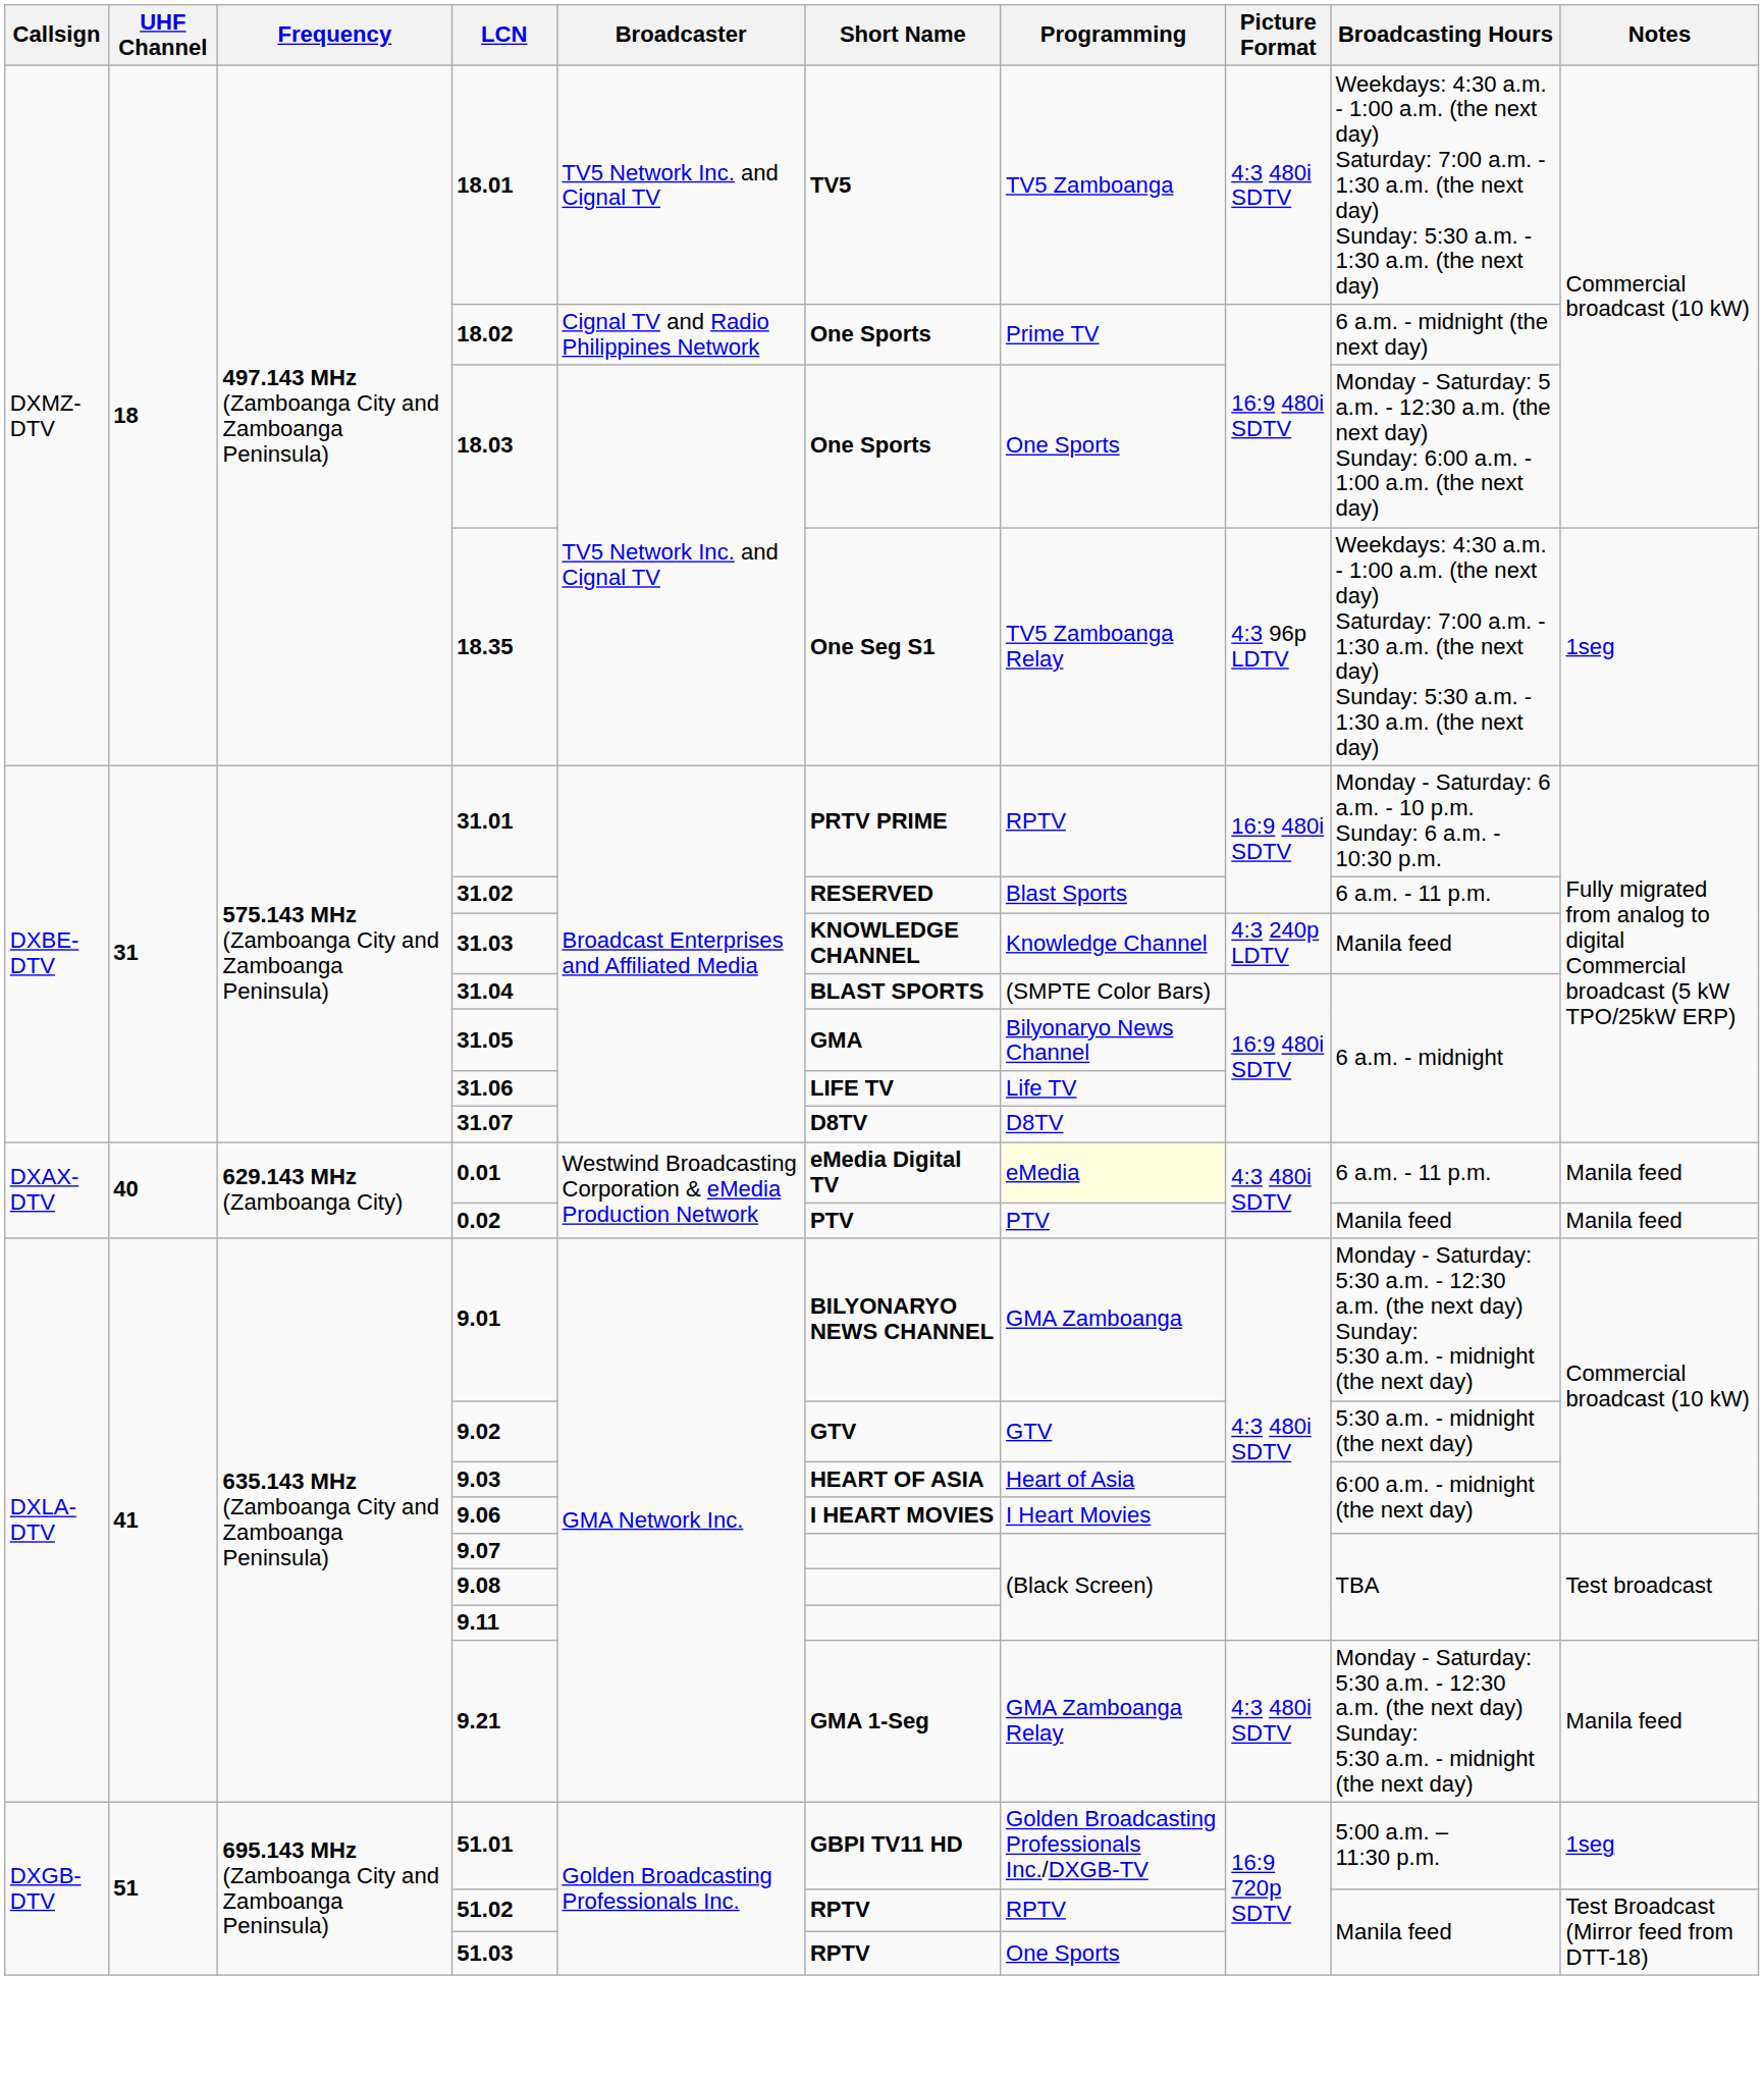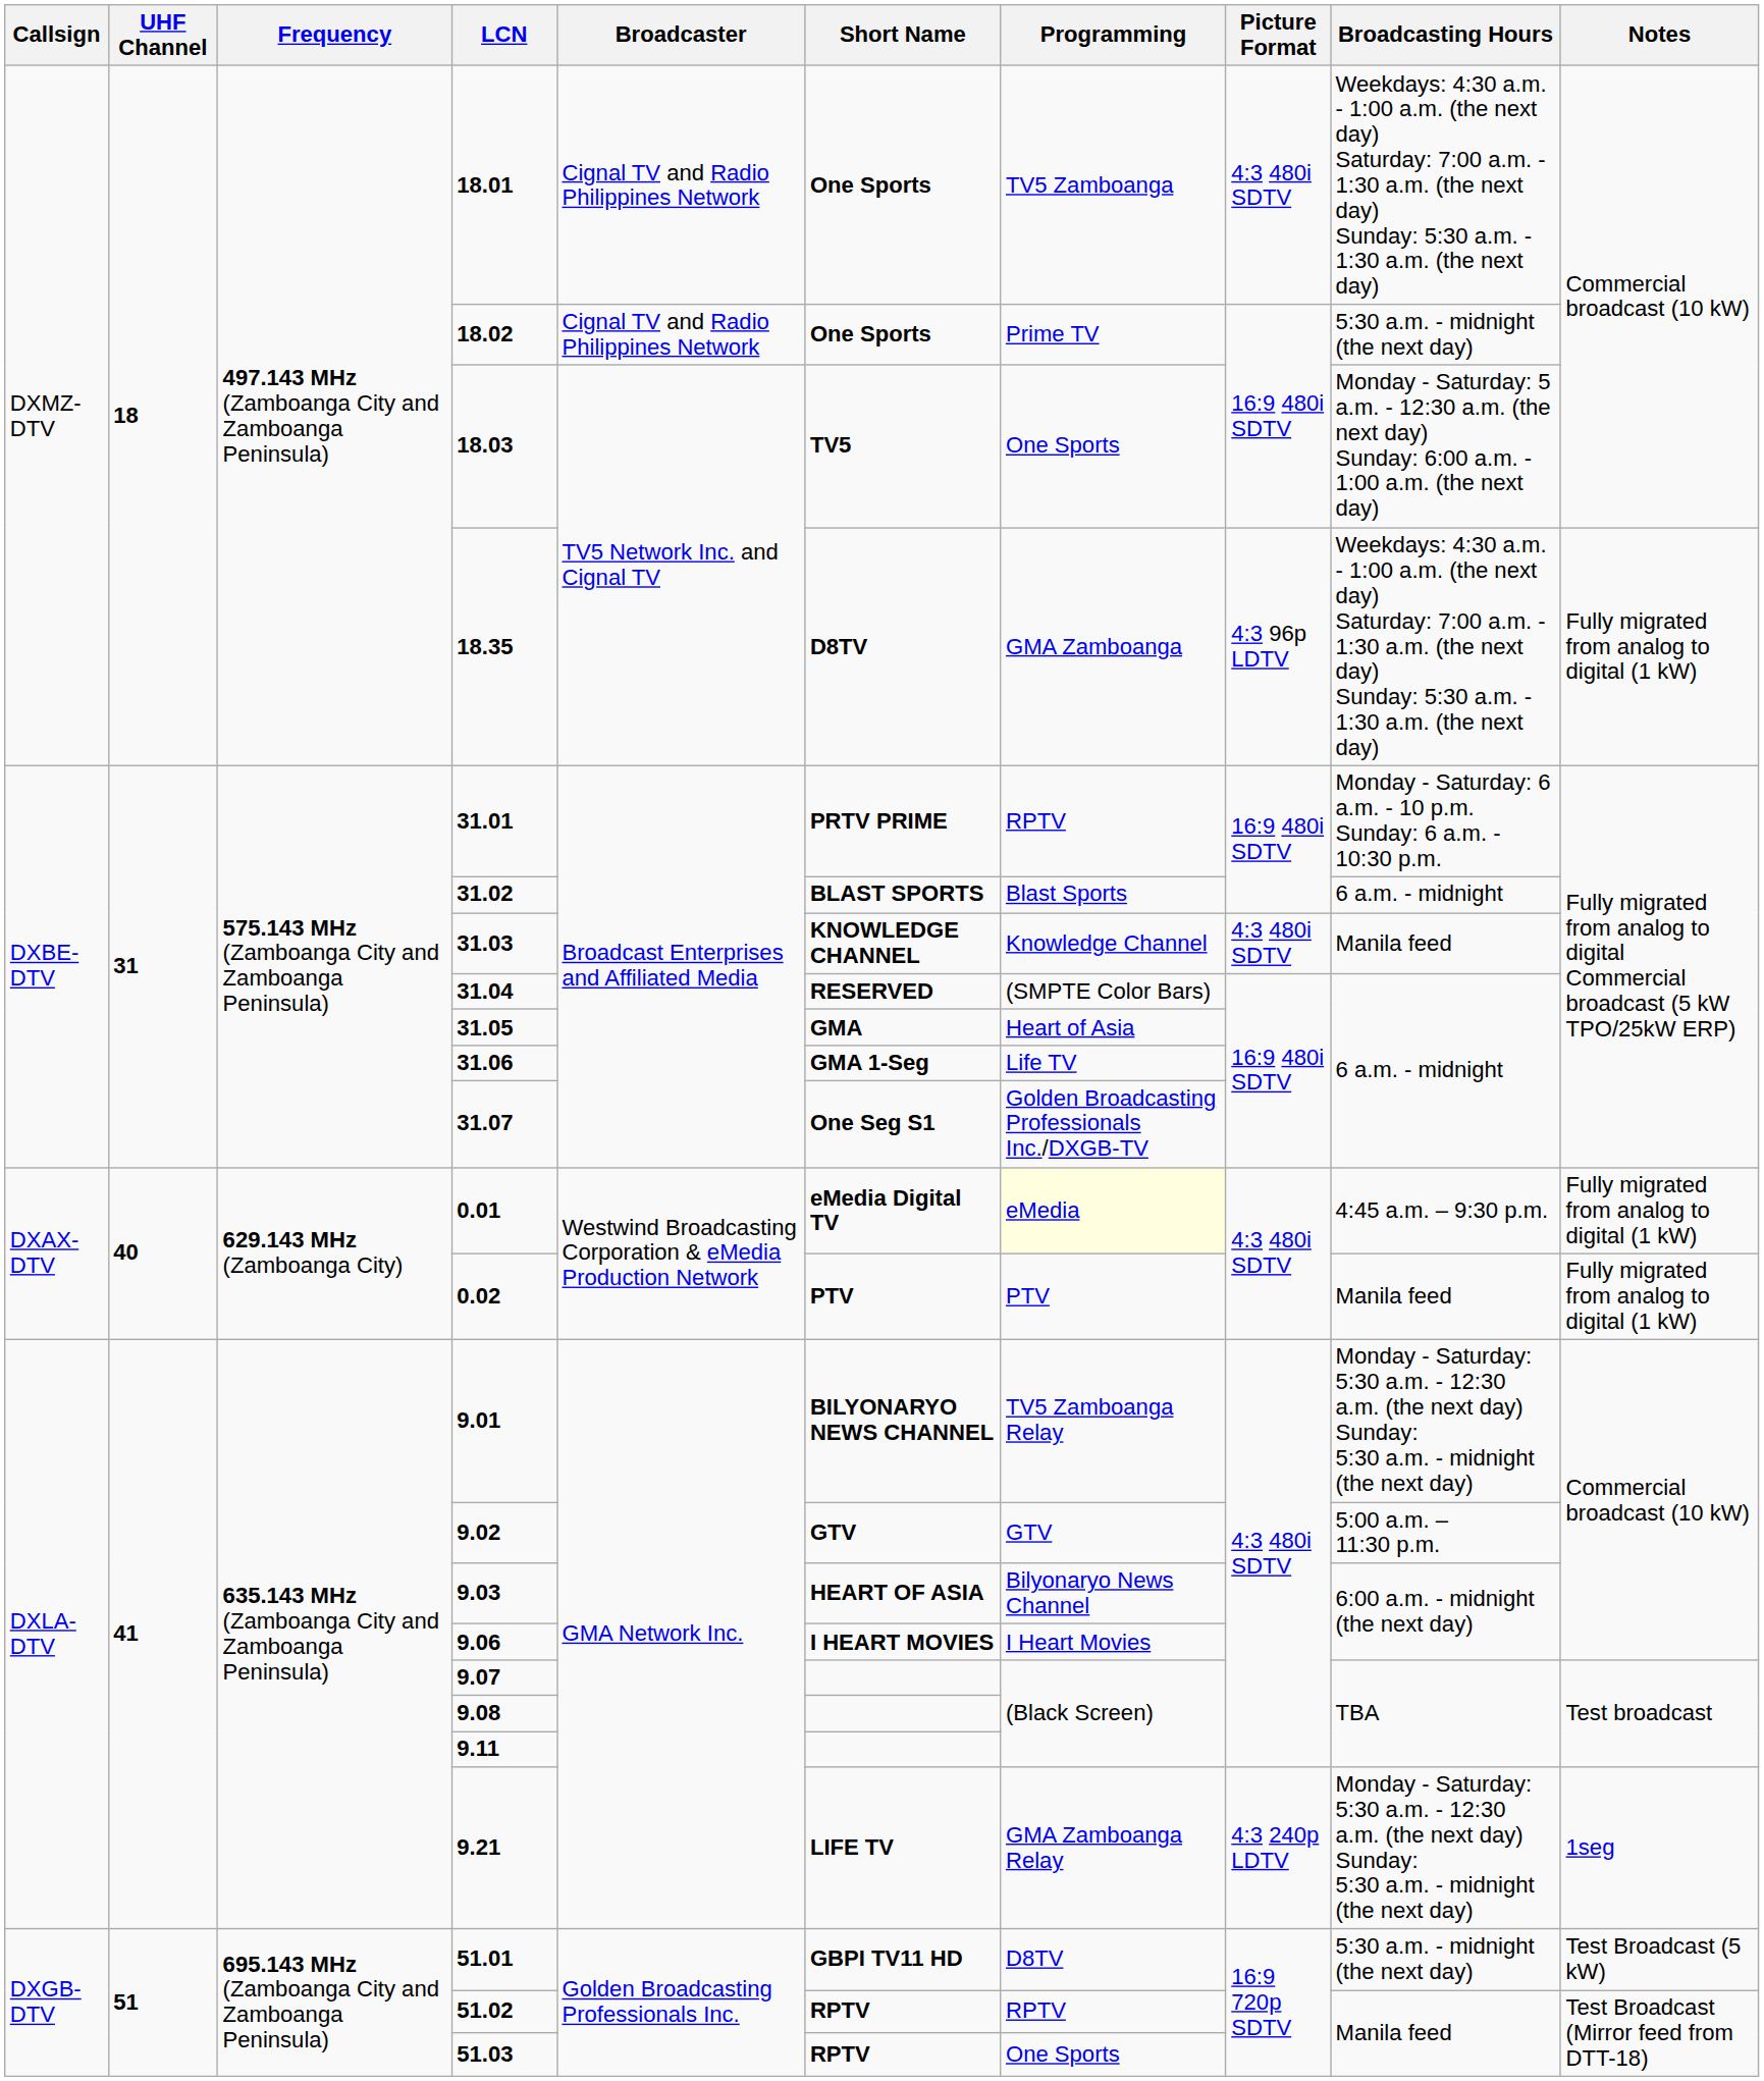 <table class="wikitable sortable">
 <tr>
 <th>Callsign</th>
 <th><a href='#'>UHF</a> Channel</th>
 <th><a href='#'>Frequency</a></th>
 <th width="6%"><a href='#'>LCN</a></th>
 <th>Broadcaster</th>
 <th>Short Name</th>
 <th>Programming</th>
 <th>Picture Format</th>
 <th>Broadcasting Hours</th>
 <th>Notes</th>
 </tr>
 <tr>
 <td rowspan="4">DXMZ-DTV</td>
 <td rowspan="4"><strong>18</strong></td>
 <td rowspan="4"><strong>497.143 MHz</strong><br>(Zamboanga City and Zamboanga Peninsula)</td>
 <td><strong>18.01</strong></td>
-<td rowspan="1"><a href='#'>TV5 Network Inc.</a> and <a href='#'>Cignal TV</a></td>
-<td><strong>TV5</strong></td>
+<td><a href='#'>Cignal TV</a> and <a href='#'>Radio Philippines Network</a></td>
+<td><strong>One Sports</strong></td>
 <td><a href='#'>TV5 Zamboanga</a></td>
 <td><a href='#'>4:3</a> <a href='#'>480i</a> <a href='#'>SDTV</a></td>
 <td>Weekdays:  4:30 a.m. - 1:00 a.m. (the next day) <br> Saturday: 7:00 a.m. - 1:30 a.m. (the next day) <br> Sunday: 5:30 a.m. - 1:30 a.m. (the next day)</td>
 <td rowspan="3">Commercial broadcast (10 kW)</td>
 </tr>
 <tr>
 <td><strong>18.02</strong></td>
 <td><a href='#'>Cignal TV</a> and <a href='#'>Radio Philippines Network</a></td>
 <td><strong>One Sports</strong></td>
 <td rowspan="1"><a href='#'>Prime TV</a></td>
 <td rowspan="2"><a href='#'>16:9</a> <a href='#'>480i</a> <a href='#'>SDTV</a></td>
-<td>6 a.m. - midnight (the next day)</td>
+<td rowspan="1">5:30 a.m. - midnight (the next day)</td>
 </tr>
 <tr>
 <td><strong>18.03</strong></td>
 <td rowspan="2"><a href='#'>TV5 Network Inc.</a> and <a href='#'>Cignal TV</a></td>
-<td><strong>One Sports</strong></td>
+<td><strong>TV5</strong></td>
 <td><a href='#'>One Sports</a></td>
 <td>Monday - Saturday: 5 a.m. - 12:30 a.m. (the next day) <br> Sunday: 6:00 a.m. - 1:00 a.m. (the next day)</td>
 </tr>
 <tr>
 <td><strong>18.35</strong></td>
-<td><strong>One Seg S1</strong></td>
-<td><a href='#'>TV5 Zamboanga Relay</a></td>
+<td><strong>D8TV</strong></td>
+<td><a href='#'>GMA Zamboanga</a></td>
 <td><a href='#'>4:3</a> 96p <a href='#'>LDTV</a></td>
 <td>Weekdays:  4:30 a.m. - 1:00 a.m. (the next day) <br> Saturday: 7:00 a.m. - 1:30 a.m. (the next day) <br> Sunday: 5:30 a.m. - 1:30 a.m. (the next day)</td>
-<td><a href='#'>1seg</a></td>
+<td>Fully migrated from analog to digital (1 kW)</td>
 </tr>
 <tr>
 <td rowspan="7"><a href='#'>DXBE-DTV</a></td>
 <td rowspan="7"><strong>31</strong></td>
 <td rowspan="7"><strong>575.143 MHz</strong><br>(Zamboanga City and Zamboanga Peninsula)</td>
 <td><strong>31.01</strong></td>
 <td rowspan="7"><a href='#'>Broadcast Enterprises and Affiliated Media</a></td>
 <td><strong>PRTV PRIME</strong></td>
 <td><a href='#'>RPTV</a></td>
 <td rowspan="2"><a href='#'>16:9</a> <a href='#'>480i</a> <a href='#'>SDTV</a></td>
 <td rowspan="1">Monday - Saturday: 6 a.m. - 10 p.m. <br> Sunday: 6 a.m. - 10:30 p.m.</td>
 <td rowspan="7">Fully migrated from analog to digital <br> Commercial broadcast (5 kW TPO/25kW ERP)</td>
 </tr>
 <tr>
 <td><strong>31.02</strong></td>
-<td><strong>RESERVED</strong></td>
+<td><strong>BLAST SPORTS</strong></td>
 <td><a href='#'>Blast Sports</a></td>
-<td>6 a.m. - 11 p.m.</td>
+<td>6 a.m. - midnight</td>
 </tr>
 <tr>
 <td><strong>31.03</strong></td>
 <td><strong>KNOWLEDGE CHANNEL</strong></td>
 <td><a href='#'>Knowledge Channel</a></td>
-<td><a href='#'>4:3</a> <a href='#'>240p</a> <a href='#'>LDTV</a></td>
+<td><a href='#'>4:3</a> <a href='#'>480i</a> <a href='#'>SDTV</a></td>
 <td>Manila feed</td>
 </tr>
 <tr>
 <td><strong>31.04</strong></td>
-<td><strong>BLAST SPORTS</strong></td>
+<td><strong>RESERVED</strong></td>
 <td>(SMPTE Color Bars)</td>
 <td rowspan="4"><a href='#'>16:9</a> <a href='#'>480i</a> <a href='#'>SDTV</a></td>
 <td rowspan="4">6 a.m. - midnight</td>
 </tr>
 <tr>
 <td><strong>31.05</strong></td>
 <td><strong>GMA</strong></td>
-<td><a href='#'>Bilyonaryo News Channel</a></td>
+<td><a href='#'>Heart of Asia</a></td>
 </tr>
 <tr>
 <td><strong>31.06</strong></td>
-<td><strong>LIFE TV</strong></td>
+<td><strong>GMA 1-Seg</strong></td>
 <td><a href='#'>Life TV</a></td>
 </tr>
 <tr>
 <td><strong>31.07</strong></td>
-<td><strong>D8TV</strong></td>
-<td><a href='#'>D8TV</a></td>
+<td><strong>One Seg S1</strong></td>
+<td><a href='#'>Golden Broadcasting Professionals Inc.</a>/<a href='#'>DXGB-TV</a></td>
 </tr>
 <tr>
 <td rowspan="2"><a href='#'>DXAX-DTV</a></td>
 <td rowspan="2"><strong>40</strong></td>
 <td rowspan="2"><strong>629.143 MHz</strong><br>(Zamboanga City)</td>
 <td><strong>0.01</strong></td>
 <td rowspan="2">Westwind Broadcasting Corporation & <a href='#'>eMedia Production Network</a></td>
 <td><strong>eMedia Digital TV</strong></td>
 <td style="background: lightyellow;"><a href='#'>eMedia</a></td>
 <td rowspan="2"><a href='#'>4:3</a> <a href='#'>480i</a> <a href='#'>SDTV</a></td>
-<td>6 a.m. - 11 p.m.</td>
-<td>Manila feed</td>
+<td>4:45 a.m. – 9:30 p.m.</td>
+<td>Fully migrated from analog to digital (1 kW)</td>
 </tr>
 <tr>
 <td><strong>0.02</strong></td>
 <td><strong>PTV</strong></td>
 <td><a href='#'>PTV</a></td>
 <td>Manila feed</td>
-<td>Manila feed</td>
+<td>Fully migrated from analog to digital (1 kW)</td>
 </tr>
 <tr>
 <td rowspan="8"><a href='#'>DXLA-DTV</a></td>
 <td rowspan="8"><strong>41</strong></td>
 <td rowspan="8"><strong>635.143 MHz</strong> (Zamboanga City and Zamboanga Peninsula)</td>
 <td><strong>9.01</strong></td>
 <td rowspan="8"><a href='#'>GMA Network Inc.</a></td>
 <td><strong>BILYONARYO NEWS CHANNEL</strong></td>
-<td><a href='#'>GMA Zamboanga</a></td>
+<td><a href='#'>TV5 Zamboanga Relay</a></td>
 <td rowspan="7"><a href='#'>4:3</a> <a href='#'>480i</a> <a href='#'>SDTV</a></td>
 <td>Monday - Saturday: <br> 5:30 a.m. - 12:30 a.m. (the next day) <br> Sunday: <br> 5:30 a.m. - midnight (the next day)</td>
 <td rowspan="4">Commercial broadcast (10 kW)</td>
 </tr>
 <tr>
 <td><strong>9.02</strong></td>
 <td><strong>GTV</strong></td>
 <td><a href='#'>GTV</a></td>
-<td rowspan="1">5:30 a.m. - midnight (the next day)</td>
+<td>5:00 a.m. – 11:30 p.m.</td>
 </tr>
 <tr>
 <td><strong>9.03</strong></td>
 <td><strong>HEART OF ASIA</strong></td>
-<td><a href='#'>Heart of Asia</a></td>
+<td><a href='#'>Bilyonaryo News Channel</a></td>
 <td rowspan="2">6:00 a.m. - midnight (the next day)</td>
 </tr>
 <tr>
 <td><strong>9.06</strong></td>
 <td><strong>I HEART MOVIES</strong></td>
 <td><a href='#'>I Heart Movies</a></td>
 </tr>
 <tr>
 <td><strong>9.07</strong></td>
 <td></td>
 <td rowspan="3">(Black Screen)</td>
 <td rowspan="3">TBA</td>
 <td rowspan="3">Test broadcast</td>
 </tr>
 <tr>
 <td><strong>9.08</strong></td>
 <td></td>
 </tr>
 <tr>
 <td><strong>9.11</strong></td>
 <td></td>
 </tr>
 <tr>
 <td><strong>9.21</strong></td>
-<td><strong>GMA 1-Seg</strong></td>
+<td><strong>LIFE TV</strong></td>
 <td><a href='#'>GMA Zamboanga Relay</a></td>
-<td><a href='#'>4:3</a> <a href='#'>480i</a> <a href='#'>SDTV</a></td>
+<td><a href='#'>4:3</a> <a href='#'>240p</a> <a href='#'>LDTV</a></td>
 <td>Monday - Saturday: <br> 5:30 a.m. - 12:30 a.m. (the next day) <br> Sunday: <br> 5:30 a.m. - midnight (the next day)</td>
-<td>Manila feed</td>
+<td><a href='#'>1seg</a></td>
 </tr>
 <tr>
 <td rowspan="6"><a href='#'>DXGB-DTV</a></td>
 <td rowspan="6"><strong>51</strong></td>
 <td rowspan="6"><strong>695.143 MHz</strong> (Zamboanga City and Zamboanga Peninsula)</td>
 <td><strong>51.01</strong></td>
 <td rowspan="6"><a href='#'>Golden Broadcasting Professionals Inc.</a></td>
 <td><strong>GBPI TV11 HD</strong></td>
-<td><a href='#'>Golden Broadcasting Professionals Inc.</a>/<a href='#'>DXGB-TV</a></td>
+<td><a href='#'>D8TV</a></td>
 <td rowspan="3"><a href='#'>16:9</a> <a href='#'>720p</a> <a href='#'>SDTV</a></td>
-<td>5:00 a.m. – 11:30 p.m.</td>
-<td><a href='#'>1seg</a></td>
+<td rowspan="1">5:30 a.m. - midnight (the next day)</td>
+<td rowspan="1">Test Broadcast (5 kW)</td>
 </tr>
 <tr>
 <td><strong>51.02</strong></td>
 <td><strong>RPTV</strong></td>
 <td><a href='#'>RPTV</a></td>
 <td rowspan="2">Manila feed</td>
 <td rowspan="2">Test Broadcast (Mirror feed from DTT-18)</td>
 </tr>
 <tr>
 <td><strong>51.03</strong></td>
 <td><strong>RPTV</strong></td>
 <td><a href='#'>One Sports</a></td>
 </tr>
 </table>
